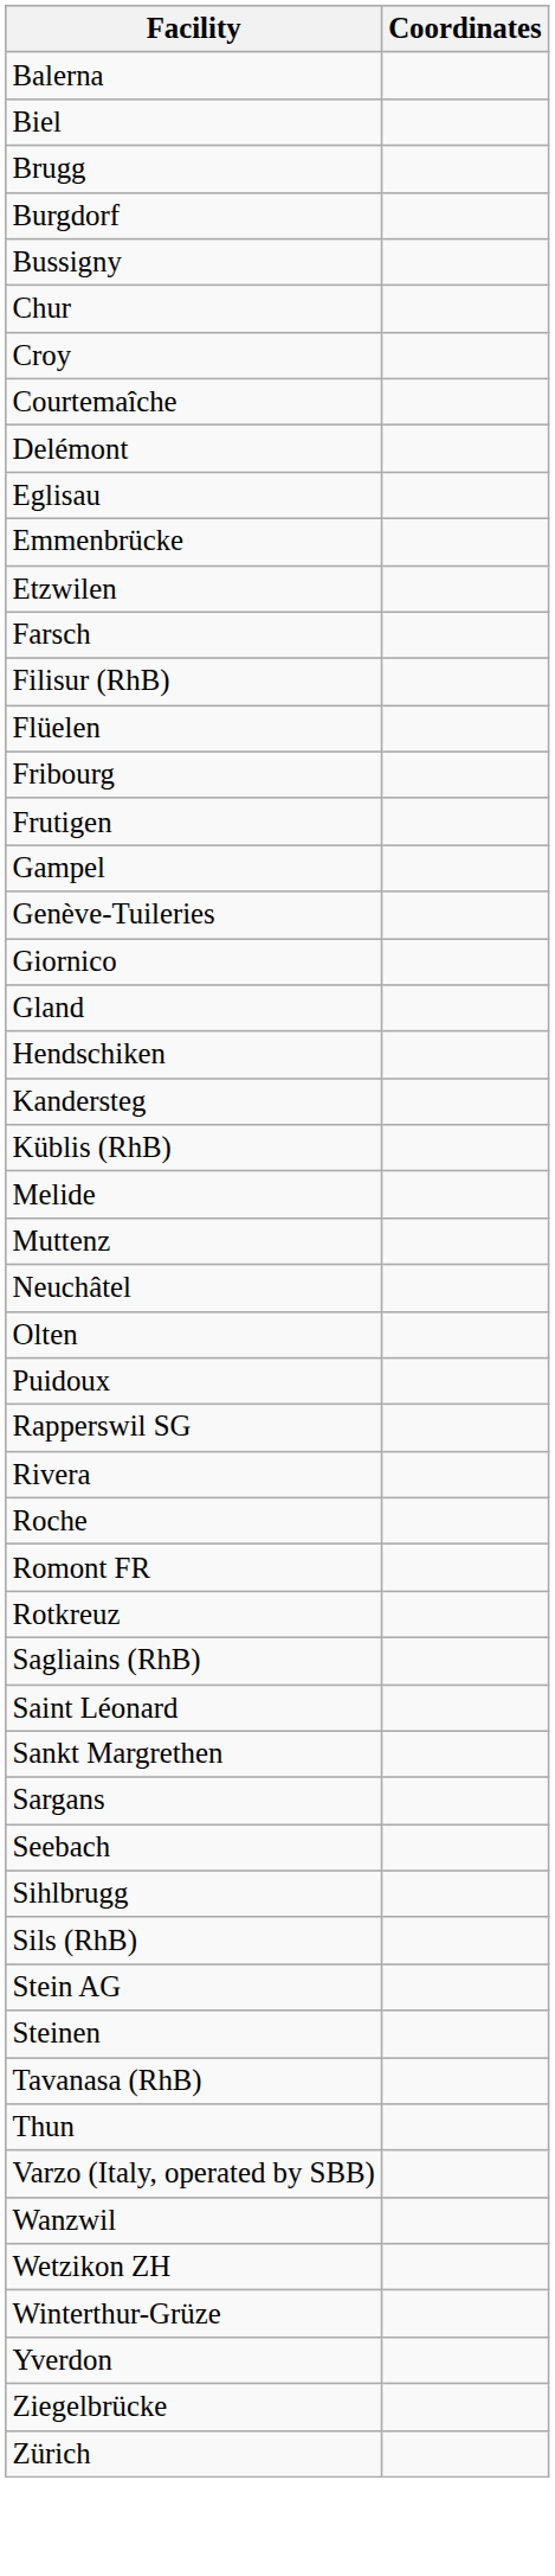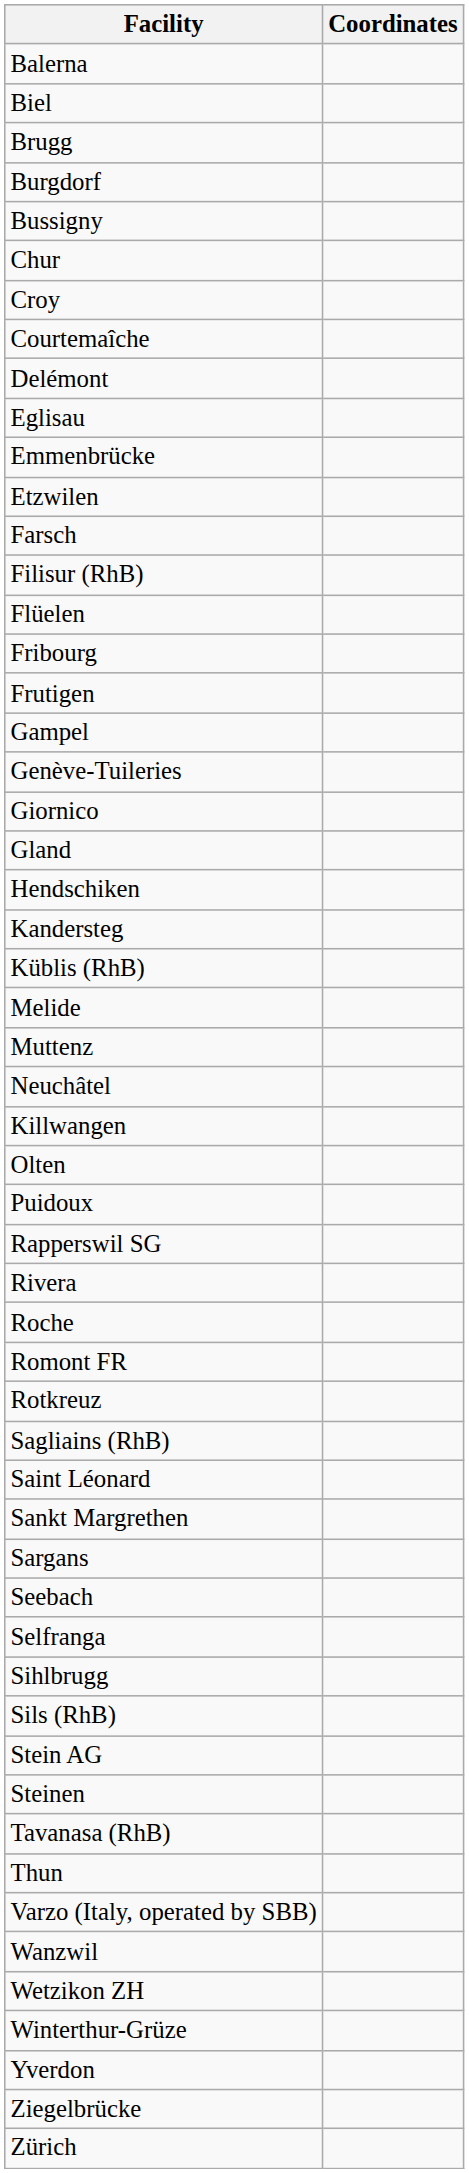 <table class="wikitable sortable">
 <tr style="background:#dfdfdf;">
 <th>Facility</th>
 <th>Coordinates</th>
 </tr>
 <tr>
 <td>Balerna</td>
 <td></td>
 </tr>
 <tr>
 <td>Biel</td>
 <td></td>
 </tr>
 <tr>
 <td>Brugg</td>
 <td></td>
 </tr>
 <tr>
 <td>Burgdorf</td>
 <td></td>
 </tr>
 <tr>
 <td>Bussigny</td>
 <td></td>
 </tr>
 <tr>
 <td>Chur</td>
 <td></td>
 </tr>
 <tr>
 <td>Croy</td>
 <td></td>
 </tr>
 <tr>
 <td>Courtemaîche</td>
 <td></td>
 </tr>
 <tr>
 <td>Delémont</td>
 <td></td>
 </tr>
 <tr>
 <td>Eglisau</td>
 <td></td>
 </tr>
 <tr>
 <td>Emmenbrücke</td>
 <td></td>
 </tr>
 <tr>
 <td>Etzwilen</td>
 <td></td>
 </tr>
 <tr>
 <td>Farsch</td>
 <td></td>
 </tr>
 <tr>
 <td>Filisur (RhB)</td>
 <td></td>
 </tr>
 <tr>
 <td>Flüelen</td>
 <td></td>
 </tr>
 <tr>
 <td>Fribourg</td>
 <td></td>
 </tr>
 <tr>
 <td>Frutigen</td>
 <td></td>
 </tr>
 <tr>
 <td>Gampel</td>
 <td></td>
 </tr>
 <tr>
 <td>Genève-Tuileries</td>
 <td></td>
 </tr>
 <tr>
 <td>Giornico</td>
 <td></td>
 </tr>
 <tr>
 <td>Gland</td>
 <td></td>
 </tr>
 <tr>
 <td>Hendschiken</td>
 <td></td>
 </tr>
 <tr>
 <td>Kandersteg</td>
 <td></td>
 </tr>
 <tr>
 <td>Küblis (RhB)</td>
 <td></td>
 </tr>
 <tr>
 <td>Melide</td>
 <td></td>
 </tr>
 <tr>
 <td>Muttenz</td>
 <td></td>
 </tr>
 <tr>
 <td>Neuchâtel</td>
 <td></td>
 </tr>
 <tr>
+<td>Killwangen</td>
+<td></td>
+</tr>
+<tr>
 <td>Olten</td>
 <td></td>
 </tr>
 <tr>
 <td>Puidoux</td>
 <td></td>
 </tr>
 <tr>
 <td>Rapperswil SG</td>
 <td></td>
 </tr>
 <tr>
 <td>Rivera</td>
 <td></td>
 </tr>
 <tr>
 <td>Roche</td>
 <td></td>
 </tr>
 <tr>
 <td>Romont FR</td>
 <td></td>
 </tr>
 <tr>
 <td>Rotkreuz</td>
 <td></td>
 </tr>
 <tr>
 <td>Sagliains (RhB)</td>
 <td></td>
 </tr>
 <tr>
 <td>Saint Léonard</td>
 <td></td>
 </tr>
 <tr>
 <td>Sankt Margrethen</td>
 <td></td>
 </tr>
 <tr>
 <td>Sargans</td>
 <td></td>
 </tr>
 <tr>
 <td>Seebach</td>
+<td></td>
+</tr>
+<tr>
+<td>Selfranga</td>
 <td></td>
 </tr>
 <tr>
 <td>Sihlbrugg</td>
 <td></td>
 </tr>
 <tr>
 <td>Sils (RhB)</td>
 <td></td>
 </tr>
 <tr>
 <td>Stein AG</td>
 <td></td>
 </tr>
 <tr>
 <td>Steinen</td>
 <td></td>
 </tr>
 <tr>
 <td>Tavanasa (RhB)</td>
 <td></td>
 </tr>
 <tr>
 <td>Thun</td>
 <td></td>
 </tr>
 <tr>
 <td>Varzo (Italy, operated by SBB)</td>
 <td></td>
 </tr>
 <tr>
 <td>Wanzwil</td>
 <td></td>
 </tr>
 <tr>
 <td>Wetzikon ZH</td>
 <td></td>
 </tr>
 <tr>
 <td>Winterthur-Grüze</td>
 <td></td>
 </tr>
 <tr>
 <td>Yverdon</td>
 <td></td>
 </tr>
 <tr>
 <td>Ziegelbrücke</td>
 <td></td>
 </tr>
 <tr>
 <td>Zürich</td>
 <td></td>
 </tr>
 </table>
